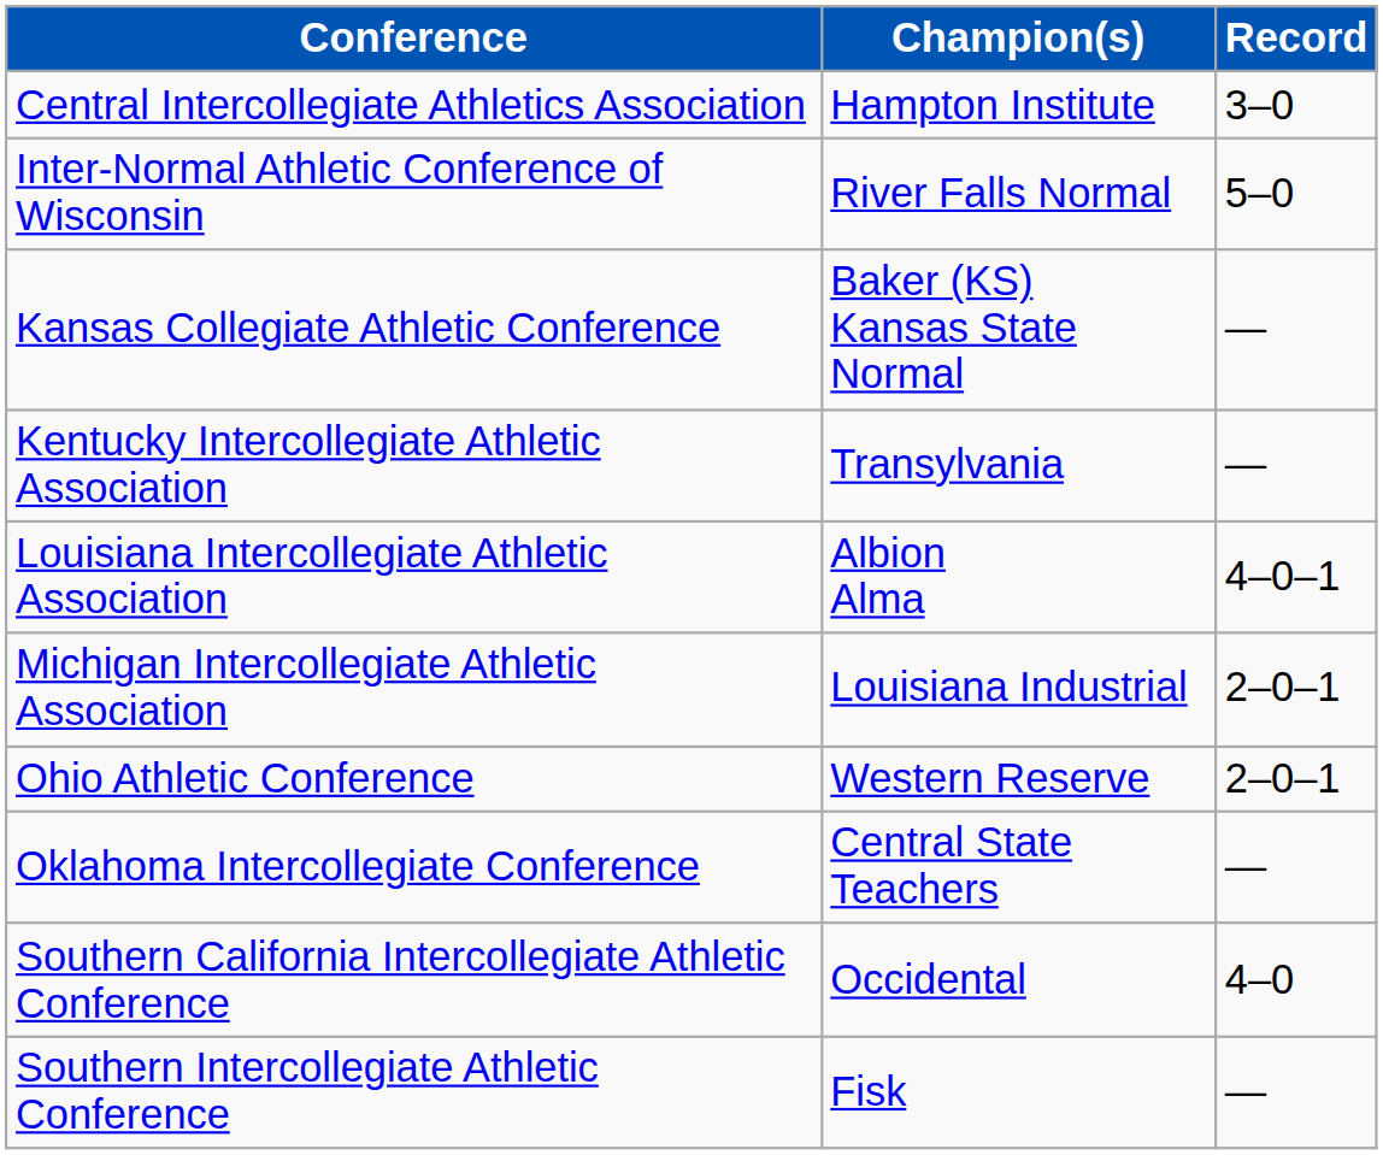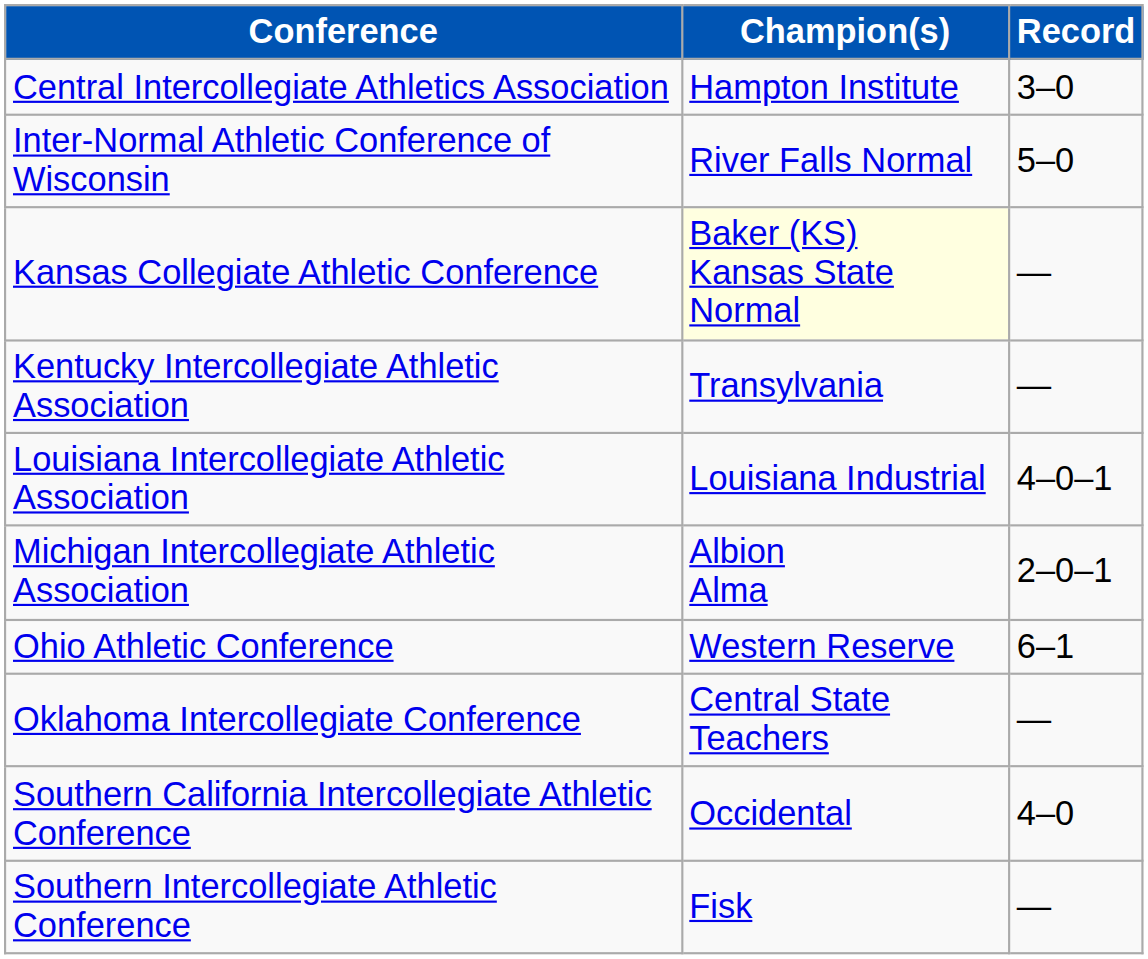 <table class="wikitable" width="60%">
 <tr>
 <th style="background:#0054B3; color:#FFFFFF;">Conference</th>
 <th style="background:#0054B3; color:#FFFFFF;">Champion(s)</th>
 <th style="background:#0054B3; color:#FFFFFF;">Record</th>
 </tr>
 <tr align="left">
 <td><a href='#'>Central Intercollegiate Athletics Association</a></td>
 <td><a href='#'>Hampton Institute</a></td>
 <td>3–0</td>
 </tr>
 <tr align="left">
 <td><a href='#'>Inter-Normal Athletic Conference of Wisconsin</a></td>
 <td><a href='#'>River Falls Normal</a></td>
 <td>5–0</td>
 </tr>
 <tr align="left">
 <td><a href='#'>Kansas Collegiate Athletic Conference</a></td>
-<td><a href='#'>Baker (KS)</a><br><a href='#'>Kansas State Normal</a></td>
+<td style="background: lightyellow;"><a href='#'>Baker (KS)</a><br><a href='#'>Kansas State Normal</a></td>
 <td>—</td>
 </tr>
 <tr align="left">
 <td><a href='#'>Kentucky Intercollegiate Athletic Association</a></td>
 <td><a href='#'>Transylvania</a></td>
 <td>—</td>
 </tr>
 <tr align="left">
 <td><a href='#'>Louisiana Intercollegiate Athletic Association</a></td>
-<td><a href='#'>Albion</a><br><a href='#'>Alma</a></td>
+<td><a href='#'>Louisiana Industrial</a></td>
 <td>4–0–1</td>
 </tr>
 <tr align="left">
 <td><a href='#'>Michigan Intercollegiate Athletic Association</a></td>
-<td><a href='#'>Louisiana Industrial</a></td>
+<td><a href='#'>Albion</a><br><a href='#'>Alma</a></td>
 <td>2–0–1</td>
 </tr>
 <tr align="left">
 <td><a href='#'>Ohio Athletic Conference</a></td>
 <td><a href='#'>Western Reserve</a></td>
-<td>2–0–1</td>
+<td>6–1</td>
 </tr>
 <tr align="left">
 <td><a href='#'>Oklahoma Intercollegiate Conference</a></td>
 <td><a href='#'>Central State Teachers</a></td>
 <td>—</td>
 </tr>
 <tr align="left">
 <td><a href='#'>Southern California Intercollegiate Athletic Conference</a></td>
 <td><a href='#'>Occidental</a></td>
 <td>4–0</td>
 </tr>
 <tr align="left">
 <td><a href='#'>Southern Intercollegiate Athletic Conference</a></td>
 <td><a href='#'>Fisk</a></td>
 <td>—</td>
 </tr>
 </table>
